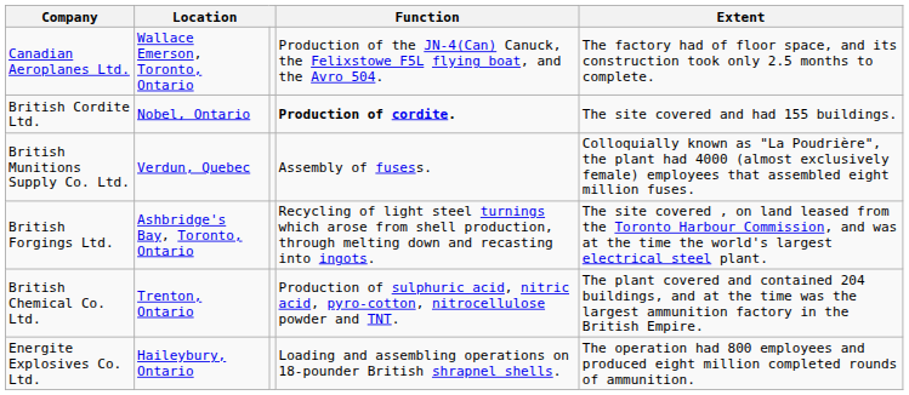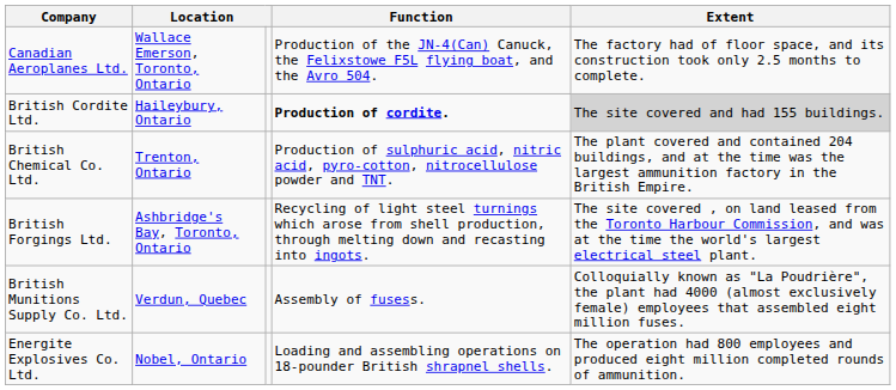 <table class="wikitable">
 <tr>
 <th>Company</th>
 <th colspan="2">Location</th>
 <th>Function</th>
 <th>Extent</th>
 </tr>
 <tr>
 <td><a href='#'>Canadian Aeroplanes Ltd.</a></td>
 <td><a href='#'>Wallace Emerson</a>, <a href='#'>Toronto, Ontario</a></td>
 <td></td>
 <td>Production of the <a href='#'>JN-4(Can)</a> Canuck, the <a href='#'>Felixstowe F5L</a> <a href='#'>flying boat</a>, and the <a href='#'>Avro 504</a>.</td>
 <td>The factory had  of floor space, and its construction took only 2.5 months to complete.</td>
 </tr>
 <tr>
 <td>British Cordite Ltd.</td>
-<td><a href='#'>Nobel, Ontario</a></td>
+<td><a href='#'>Haileybury, Ontario</a></td>
 <td></td>
 <td><strong>Production of <a href='#'>cordite</a>.</strong></td>
-<td>The site covered  and had 155 buildings.</td>
+<td style="background: lightgrey;">The site covered  and had 155 buildings.</td>
+</tr>
+<tr>
+<td>British Chemical Co. Ltd.</td>
+<td><a href='#'>Trenton, Ontario</a></td>
+<td></td>
+<td>Production of <a href='#'>sulphuric acid</a>, <a href='#'>nitric acid</a>, <a href='#'>pyro-cotton</a>, <a href='#'>nitrocellulose</a> powder and <a href='#'>TNT</a>.</td>
+<td>The plant covered  and contained 204 buildings, and at the time was the largest ammunition factory in the British Empire.</td>
+</tr>
+<tr>
+<td>British Forgings Ltd.</td>
+<td><a href='#'>Ashbridge's Bay</a>, <a href='#'>Toronto, Ontario</a></td>
+<td></td>
+<td>Recycling of light steel <a href='#'>turnings</a> which arose from shell production, through melting down and recasting into <a href='#'>ingots</a>.</td>
+<td>The site covered , on land leased from the <a href='#'>Toronto Harbour Commission</a>, and was at the time the world's largest <a href='#'>electrical steel</a> plant.</td>
 </tr>
 <tr>
 <td>British Munitions Supply Co. Ltd.</td>
 <td><a href='#'>Verdun, Quebec</a></td>
 <td></td>
 <td>Assembly of <a href='#'>fuses</a>s.</td>
 <td>Colloquially known as "La Poudrière", the plant had 4000 (almost exclusively female) employees that assembled eight million fuses.</td>
 </tr>
 <tr>
-<td>British Forgings Ltd.</td>
-<td><a href='#'>Ashbridge's Bay</a>, <a href='#'>Toronto, Ontario</a></td>
-<td></td>
-<td>Recycling of light steel <a href='#'>turnings</a> which arose from shell production, through melting down and recasting into <a href='#'>ingots</a>.</td>
-<td>The site covered , on land leased from the <a href='#'>Toronto Harbour Commission</a>, and was at the time the world's largest <a href='#'>electrical steel</a> plant.</td>
-</tr>
-<tr>
-<td>British Chemical Co. Ltd.</td>
-<td><a href='#'>Trenton, Ontario</a></td>
-<td></td>
-<td>Production of <a href='#'>sulphuric acid</a>, <a href='#'>nitric acid</a>, <a href='#'>pyro-cotton</a>, <a href='#'>nitrocellulose</a> powder and <a href='#'>TNT</a>.</td>
-<td>The plant covered  and contained 204 buildings, and at the time was the largest ammunition factory in the British Empire.</td>
-</tr>
-<tr>
 <td>Energite Explosives Co. Ltd.</td>
-<td><a href='#'>Haileybury, Ontario</a></td>
+<td><a href='#'>Nobel, Ontario</a></td>
 <td></td>
 <td>Loading and assembling operations on 18-pounder British <a href='#'>shrapnel shells</a>.</td>
 <td>The operation had 800 employees and produced eight million completed rounds of ammunition.</td>
 </tr>
 </table>
